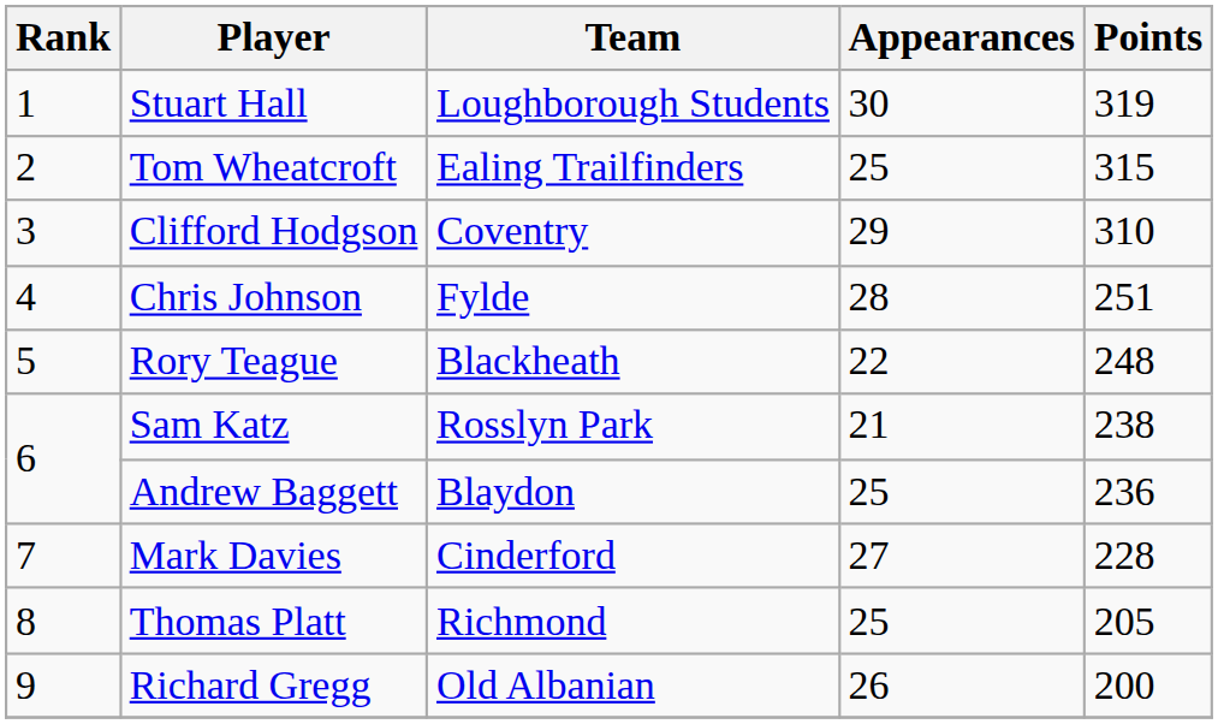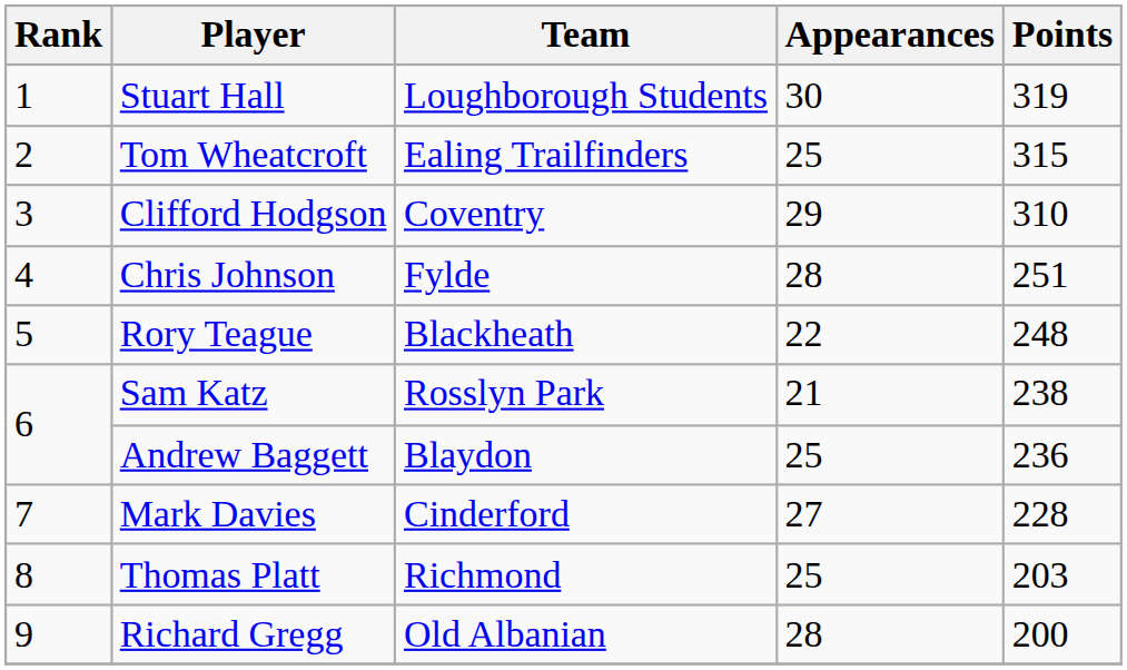 <table class="wikitable">
 <tr>
 <th>Rank</th>
 <th>Player</th>
 <th>Team</th>
 <th>Appearances</th>
 <th>Points</th>
 </tr>
 <tr>
 <td>1</td>
 <td> <a href='#'>Stuart Hall</a></td>
 <td><a href='#'>Loughborough Students</a></td>
 <td>30</td>
 <td>319</td>
 </tr>
 <tr>
 <td>2</td>
 <td> <a href='#'>Tom Wheatcroft</a></td>
 <td><a href='#'>Ealing Trailfinders</a></td>
 <td>25</td>
 <td>315</td>
 </tr>
 <tr>
 <td>3</td>
 <td> <a href='#'>Clifford Hodgson</a></td>
 <td><a href='#'>Coventry</a></td>
 <td>29</td>
 <td>310</td>
 </tr>
 <tr>
 <td>4</td>
 <td> <a href='#'>Chris Johnson</a></td>
 <td><a href='#'>Fylde</a></td>
 <td>28</td>
 <td>251</td>
 </tr>
 <tr>
 <td>5</td>
 <td> <a href='#'>Rory Teague</a></td>
 <td><a href='#'>Blackheath</a></td>
 <td>22</td>
 <td>248</td>
 </tr>
 <tr>
 <td rowspan=2>6</td>
 <td> <a href='#'>Sam Katz</a></td>
 <td><a href='#'>Rosslyn Park</a></td>
 <td>21</td>
 <td>238</td>
 </tr>
 <tr>
 <td> <a href='#'>Andrew Baggett</a></td>
 <td><a href='#'>Blaydon</a></td>
 <td>25</td>
 <td>236</td>
 </tr>
 <tr>
 <td>7</td>
 <td> <a href='#'>Mark Davies</a></td>
 <td><a href='#'>Cinderford</a></td>
 <td>27</td>
 <td>228</td>
 </tr>
 <tr>
 <td>8</td>
 <td> <a href='#'>Thomas Platt</a></td>
 <td><a href='#'>Richmond</a></td>
 <td>25</td>
-<td>205</td>
+<td>203</td>
 </tr>
 <tr>
 <td>9</td>
 <td> <a href='#'>Richard Gregg</a></td>
 <td><a href='#'>Old Albanian</a></td>
-<td>26</td>
+<td>28</td>
 <td>200</td>
 </tr>
 <tr>
 </tr>
 </table>
